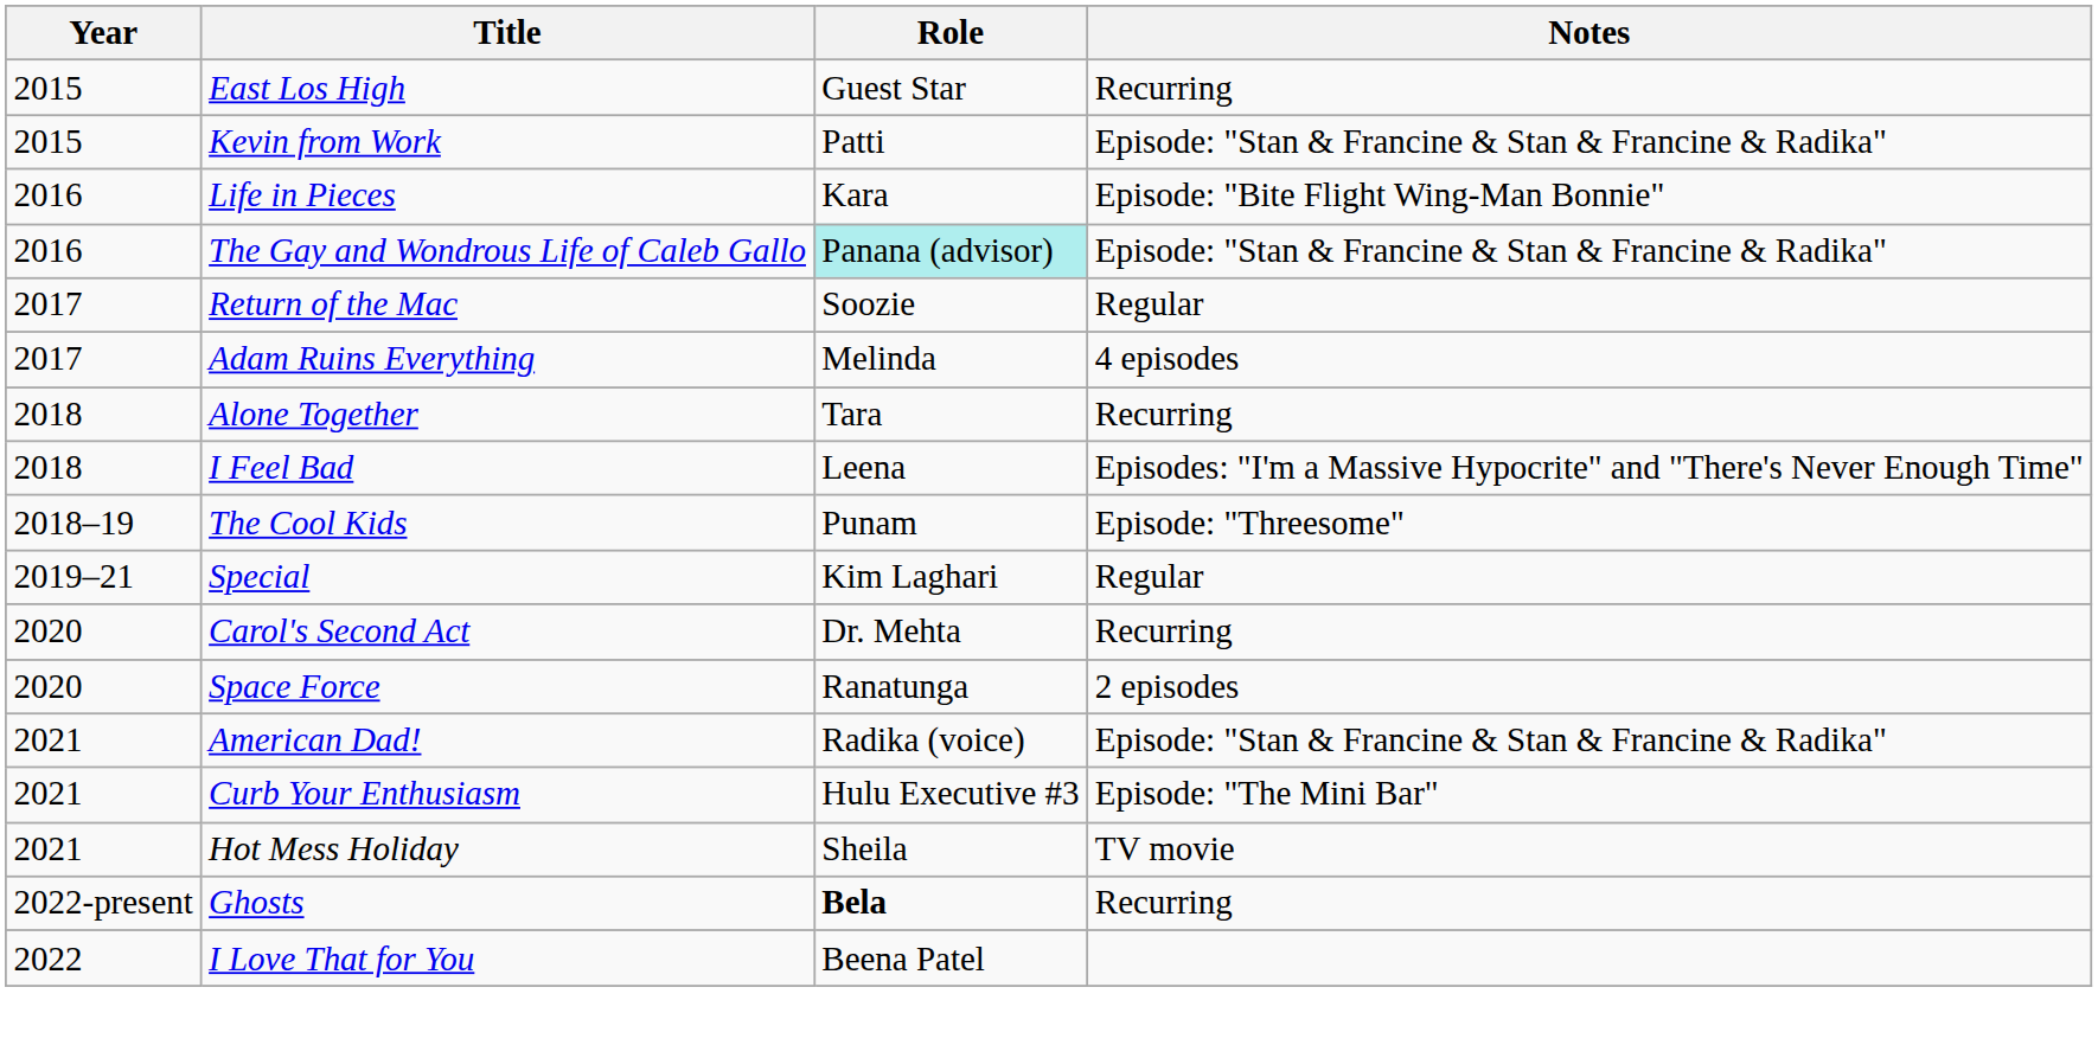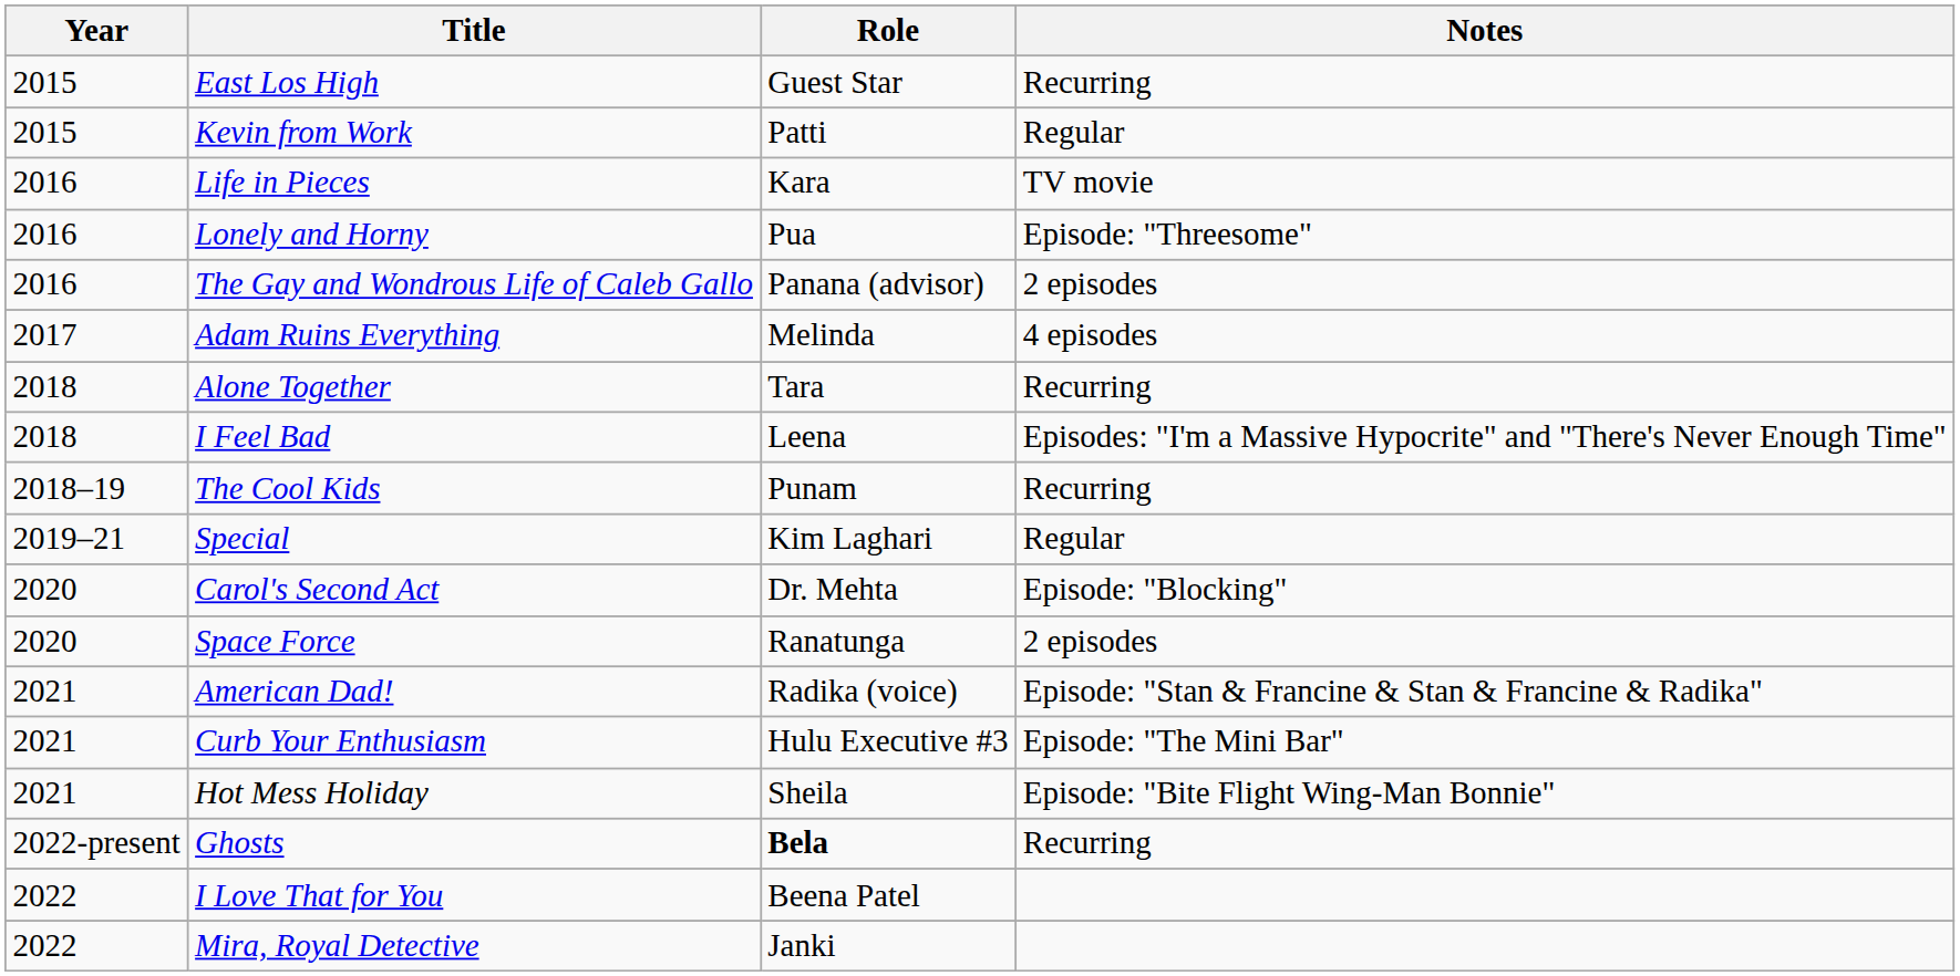 <table class="wikitable sortable">
 <tr>
 <th>Year</th>
 <th>Title</th>
 <th>Role</th>
 <th class="unsortable">Notes</th>
 </tr>
 <tr>
 <td>2015</td>
 <td><em><a href='#'>East Los High</a></em></td>
 <td>Guest Star</td>
 <td>Recurring</td>
 </tr>
 <tr>
 <td>2015</td>
 <td><em><a href='#'>Kevin from Work</a></em></td>
 <td>Patti</td>
-<td>Episode: "Stan & Francine & Stan & Francine & Radika"</td>
+<td>Regular</td>
 </tr>
 <tr>
 <td>2016</td>
 <td><em><a href='#'>Life in Pieces</a></em></td>
 <td>Kara</td>
-<td>Episode: "Bite Flight Wing-Man Bonnie"</td>
+<td>TV movie</td>
+</tr>
+<tr>
+<td>2016</td>
+<td><em><a href='#'>Lonely and Horny</a></em></td>
+<td>Pua</td>
+<td>Episode: "Threesome"</td>
 </tr>
 <tr>
 <td>2016</td>
 <td><em><a href='#'>The Gay and Wondrous Life of Caleb Gallo</a></em></td>
-<td style="background: paleturquoise;">Panana (advisor)</td>
-<td>Episode: "Stan & Francine & Stan & Francine & Radika"</td>
-</tr>
-<tr>
-<td>2017</td>
-<td><em><a href='#'>Return of the Mac</a></em></td>
-<td>Soozie</td>
-<td>Regular</td>
+<td>Panana (advisor)</td>
+<td>2 episodes</td>
 </tr>
 <tr>
 <td>2017</td>
 <td><em><a href='#'>Adam Ruins Everything</a></em></td>
 <td>Melinda</td>
 <td>4 episodes</td>
 </tr>
 <tr>
 <td>2018</td>
 <td><em><a href='#'>Alone Together</a></em></td>
 <td>Tara</td>
 <td>Recurring</td>
 </tr>
 <tr>
 <td>2018</td>
 <td><em><a href='#'>I Feel Bad</a></em></td>
 <td>Leena</td>
 <td>Episodes: "I'm a Massive Hypocrite" and "There's Never Enough Time"</td>
 </tr>
 <tr>
 <td>2018–19</td>
 <td><em><a href='#'>The Cool Kids</a></em></td>
 <td>Punam</td>
-<td>Episode: "Threesome"</td>
+<td>Recurring</td>
 </tr>
 <tr>
 <td>2019–21</td>
 <td><em><a href='#'>Special</a></em></td>
 <td>Kim Laghari</td>
 <td>Regular</td>
 </tr>
 <tr>
 <td>2020</td>
 <td><em><a href='#'>Carol's Second Act</a></em></td>
 <td>Dr. Mehta</td>
-<td>Recurring</td>
+<td>Episode: "Blocking"</td>
 </tr>
 <tr>
 <td>2020</td>
 <td><em><a href='#'>Space Force</a></em></td>
 <td>Ranatunga</td>
 <td>2 episodes</td>
 </tr>
 <tr>
 <td>2021</td>
 <td><em><a href='#'>American Dad!</a></em></td>
 <td>Radika (voice)</td>
 <td>Episode: "Stan & Francine & Stan & Francine & Radika"</td>
 </tr>
 <tr>
 <td>2021</td>
 <td><em><a href='#'>Curb Your Enthusiasm</a></em></td>
 <td>Hulu Executive #3</td>
 <td>Episode: "The Mini Bar"</td>
 </tr>
 <tr>
 <td>2021</td>
 <td><em>Hot Mess Holiday</em></td>
 <td>Sheila</td>
-<td>TV movie</td>
+<td>Episode: "Bite Flight Wing-Man Bonnie"</td>
 </tr>
 <tr>
 <td>2022-present</td>
 <td><a href='#'><em>Ghosts</em></a></td>
 <td><strong>Bela</strong></td>
 <td>Recurring</td>
 </tr>
 <tr>
 <td>2022</td>
 <td><em><a href='#'>I Love That for You</a></em></td>
 <td>Beena Patel</td>
 <td></td>
 </tr>
+<tr>
+<td>2022</td>
+<td><em><a href='#'>Mira, Royal Detective</a></em></td>
+<td>Janki</td>
+<td></td>
+</tr>
 </table>
